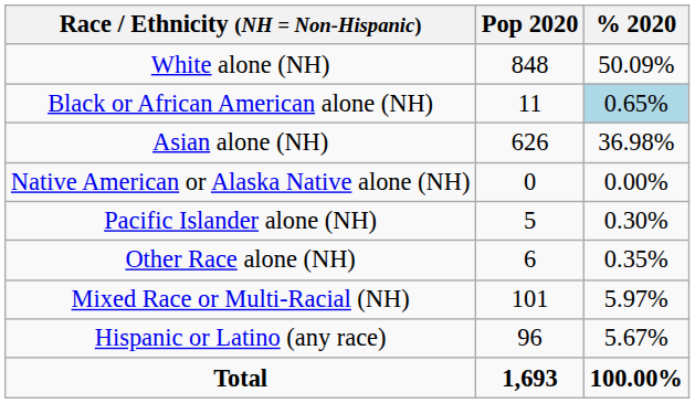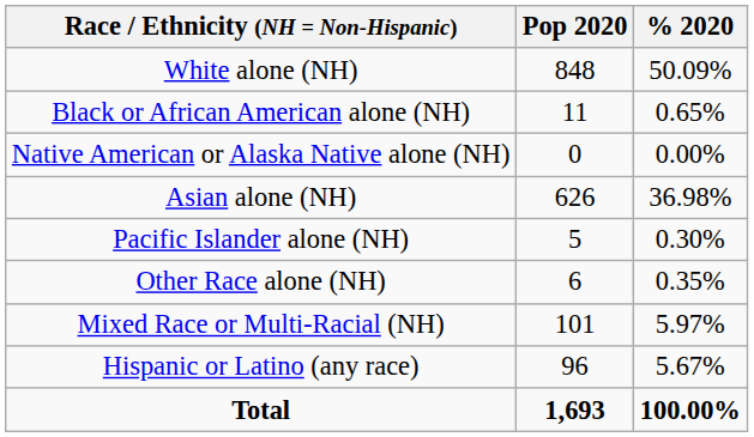 <table class="wikitable" style="text-align:center;">
 <tr>
 <th>Race / Ethnicity <small>(<em>NH = Non-Hispanic</em>)</small></th>
 <th>Pop 2020</th>
 <th>% 2020</th>
 </tr>
 <tr>
 <td><a href='#'>White</a> alone (NH)</td>
 <td>848</td>
 <td>50.09%</td>
 </tr>
 <tr>
 <td><a href='#'>Black or African American</a> alone (NH)</td>
 <td>11</td>
-<td style="background: lightblue;">0.65%</td>
+<td>0.65%</td>
+</tr>
+<tr>
+<td><a href='#'>Native American</a> or <a href='#'>Alaska Native</a> alone (NH)</td>
+<td>0</td>
+<td>0.00%</td>
 </tr>
 <tr>
 <td><a href='#'>Asian</a> alone (NH)</td>
 <td>626</td>
 <td>36.98%</td>
-</tr>
-<tr>
-<td><a href='#'>Native American</a> or <a href='#'>Alaska Native</a> alone (NH)</td>
-<td>0</td>
-<td>0.00%</td>
 </tr>
 <tr>
 <td><a href='#'>Pacific Islander</a> alone (NH)</td>
 <td>5</td>
 <td>0.30%</td>
 </tr>
 <tr>
 <td><a href='#'>Other Race</a> alone (NH)</td>
 <td>6</td>
 <td>0.35%</td>
 </tr>
 <tr>
 <td><a href='#'>Mixed Race or Multi-Racial</a> (NH)</td>
 <td>101</td>
 <td>5.97%</td>
 </tr>
 <tr>
 <td><a href='#'>Hispanic or Latino</a> (any race)</td>
 <td>96</td>
 <td>5.67%</td>
 </tr>
 <tr>
 <td><strong>Total</strong></td>
 <td><strong>1,693</strong></td>
 <td><strong>100.00%</strong></td>
 </tr>
 </table>
